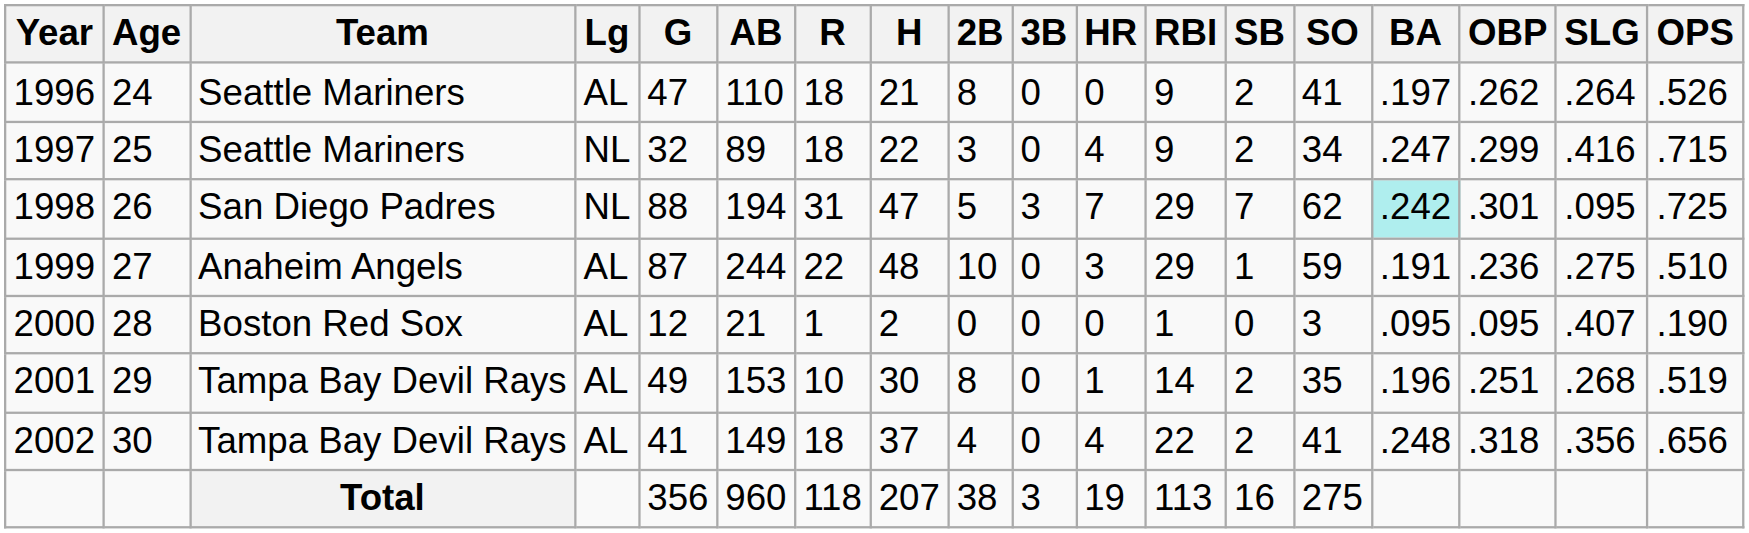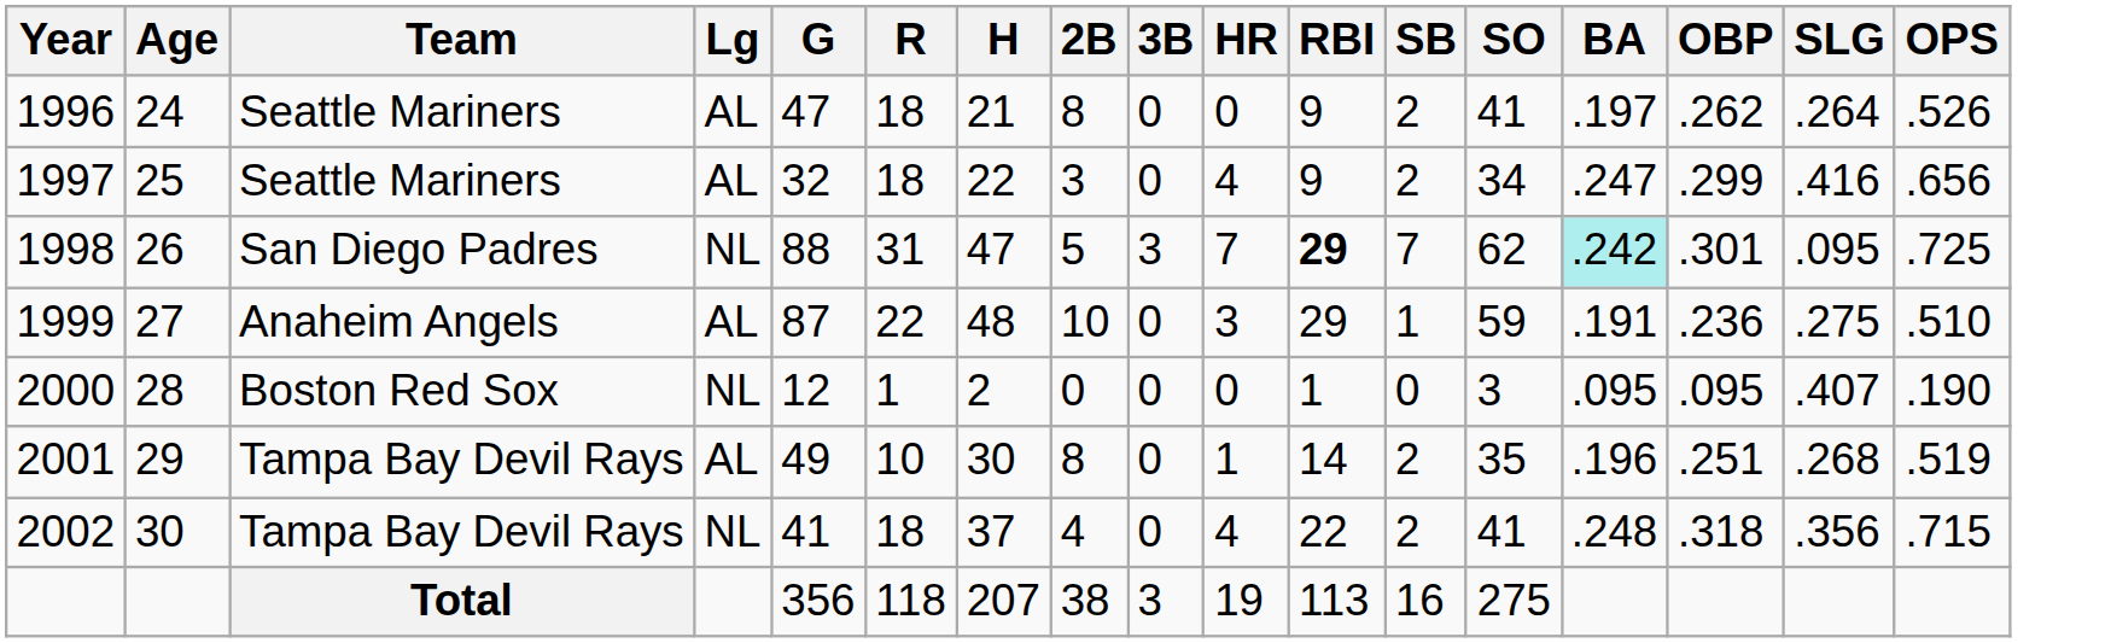 <table class="wikitable">
 <tr>
 <th>Year</th>
 <th>Age</th>
 <th>Team</th>
 <th>Lg</th>
 <th>G</th>
-<th>AB</th>
 <th>R</th>
 <th>H</th>
 <th>2B</th>
 <th>3B</th>
 <th>HR</th>
 <th>RBI</th>
 <th>SB</th>
 <th>SO</th>
 <th>BA</th>
 <th>OBP</th>
 <th>SLG</th>
 <th>OPS</th>
 </tr>
 <tr>
 <td>1996</td>
 <td>24</td>
 <td>Seattle Mariners</td>
 <td>AL</td>
 <td>47</td>
-<td>110</td>
 <td>18</td>
 <td>21</td>
 <td>8</td>
 <td>0</td>
 <td>0</td>
 <td>9</td>
 <td>2</td>
 <td>41</td>
 <td>.197</td>
 <td>.262</td>
 <td>.264</td>
 <td>.526</td>
 </tr>
 <tr>
 <td>1997</td>
 <td>25</td>
 <td>Seattle Mariners</td>
-<td>NL</td>
+<td>AL</td>
 <td>32</td>
-<td>89</td>
 <td>18</td>
 <td>22</td>
 <td>3</td>
 <td>0</td>
 <td>4</td>
 <td>9</td>
 <td>2</td>
 <td>34</td>
 <td>.247</td>
 <td>.299</td>
 <td>.416</td>
-<td>.715</td>
+<td>.656</td>
 </tr>
 <tr>
 <td>1998</td>
 <td>26</td>
 <td>San Diego Padres</td>
 <td>NL</td>
 <td>88</td>
-<td>194</td>
 <td>31</td>
 <td>47</td>
 <td>5</td>
 <td>3</td>
 <td>7</td>
-<td>29</td>
+<td><strong>29</strong></td>
 <td>7</td>
 <td>62</td>
 <td style="background: paleturquoise;">.242</td>
 <td>.301</td>
 <td>.095</td>
 <td>.725</td>
 </tr>
 <tr>
 <td>1999</td>
 <td>27</td>
 <td>Anaheim Angels</td>
 <td>AL</td>
 <td>87</td>
-<td>244</td>
 <td>22</td>
 <td>48</td>
 <td>10</td>
 <td>0</td>
 <td>3</td>
 <td>29</td>
 <td>1</td>
 <td>59</td>
 <td>.191</td>
 <td>.236</td>
 <td>.275</td>
 <td>.510</td>
 </tr>
 <tr>
 <td>2000</td>
 <td>28</td>
 <td>Boston Red Sox</td>
-<td>AL</td>
+<td>NL</td>
 <td>12</td>
-<td>21</td>
 <td>1</td>
 <td>2</td>
 <td>0</td>
 <td>0</td>
 <td>0</td>
 <td>1</td>
 <td>0</td>
 <td>3</td>
 <td>.095</td>
 <td>.095</td>
 <td>.407</td>
 <td>.190</td>
 </tr>
 <tr>
 <td>2001</td>
 <td>29</td>
 <td>Tampa Bay Devil Rays</td>
 <td>AL</td>
 <td>49</td>
-<td>153</td>
 <td>10</td>
 <td>30</td>
 <td>8</td>
 <td>0</td>
 <td>1</td>
 <td>14</td>
 <td>2</td>
 <td>35</td>
 <td>.196</td>
 <td>.251</td>
 <td>.268</td>
 <td>.519</td>
 </tr>
 <tr>
 <td>2002</td>
 <td>30</td>
 <td>Tampa Bay Devil Rays</td>
-<td>AL</td>
+<td>NL</td>
 <td>41</td>
-<td>149</td>
 <td>18</td>
 <td>37</td>
 <td>4</td>
 <td>0</td>
 <td>4</td>
 <td>22</td>
 <td>2</td>
 <td>41</td>
 <td>.248</td>
 <td>.318</td>
 <td>.356</td>
-<td>.656</td>
+<td>.715</td>
 </tr>
 <tr>
 <td></td>
 <td></td>
 <th>Total</th>
 <td></td>
 <td>356</td>
-<td>960</td>
 <td>118</td>
 <td>207</td>
 <td>38</td>
 <td>3</td>
 <td>19</td>
 <td>113</td>
 <td>16</td>
 <td>275</td>
 <td></td>
 <td></td>
 <td></td>
 <td></td>
 </tr>
 </table>
